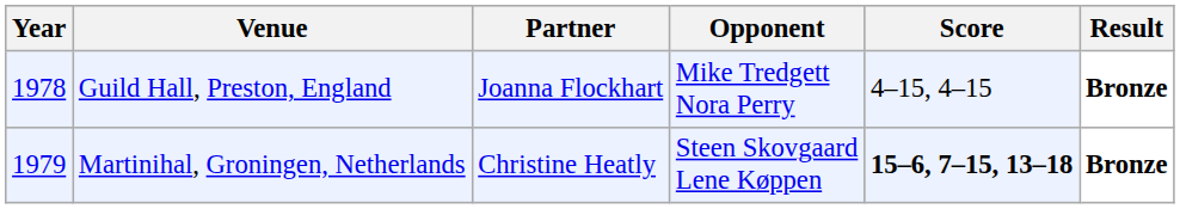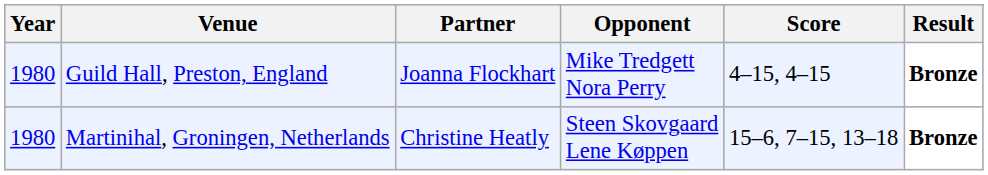 <table class="sortable wikitable" style="font-size: 90%;">
 <tr>
 <th>Year</th>
 <th>Venue</th>
 <th>Partner</th>
 <th>Opponent</th>
 <th>Score</th>
 <th>Result</th>
 </tr>
 <tr style="background:#ECF2FF">
-<td align="center"><a href='#'>1978</a></td>
+<td align="center"><a href='#'>1980</a></td>
 <td align="left"><a href='#'>Guild Hall</a>, <a href='#'>Preston, England</a></td>
 <td align="left"> <a href='#'>Joanna Flockhart</a></td>
 <td align="left"> <a href='#'>Mike Tredgett</a><br>  <a href='#'>Nora Perry</a></td>
 <td align="left">4–15, 4–15</td>
 <td style="text-align:left; background:white"> <strong>Bronze</strong></td>
 </tr>
 <tr style="background:#ECF2FF">
-<td align="center"><a href='#'>1979</a></td>
+<td align="center"><a href='#'>1980</a></td>
 <td align="left"><a href='#'>Martinihal</a>, <a href='#'>Groningen, Netherlands</a></td>
 <td align="left"> <a href='#'>Christine Heatly</a></td>
 <td align="left"> <a href='#'>Steen Skovgaard</a><br>  <a href='#'>Lene Køppen</a></td>
-<td align="left"><strong>15–6, 7–15, 13–18</strong></td>
+<td align="left">15–6, 7–15, 13–18</td>
 <td style="text-align:left; background:white"> <strong>Bronze</strong></td>
 </tr>
 </table>
